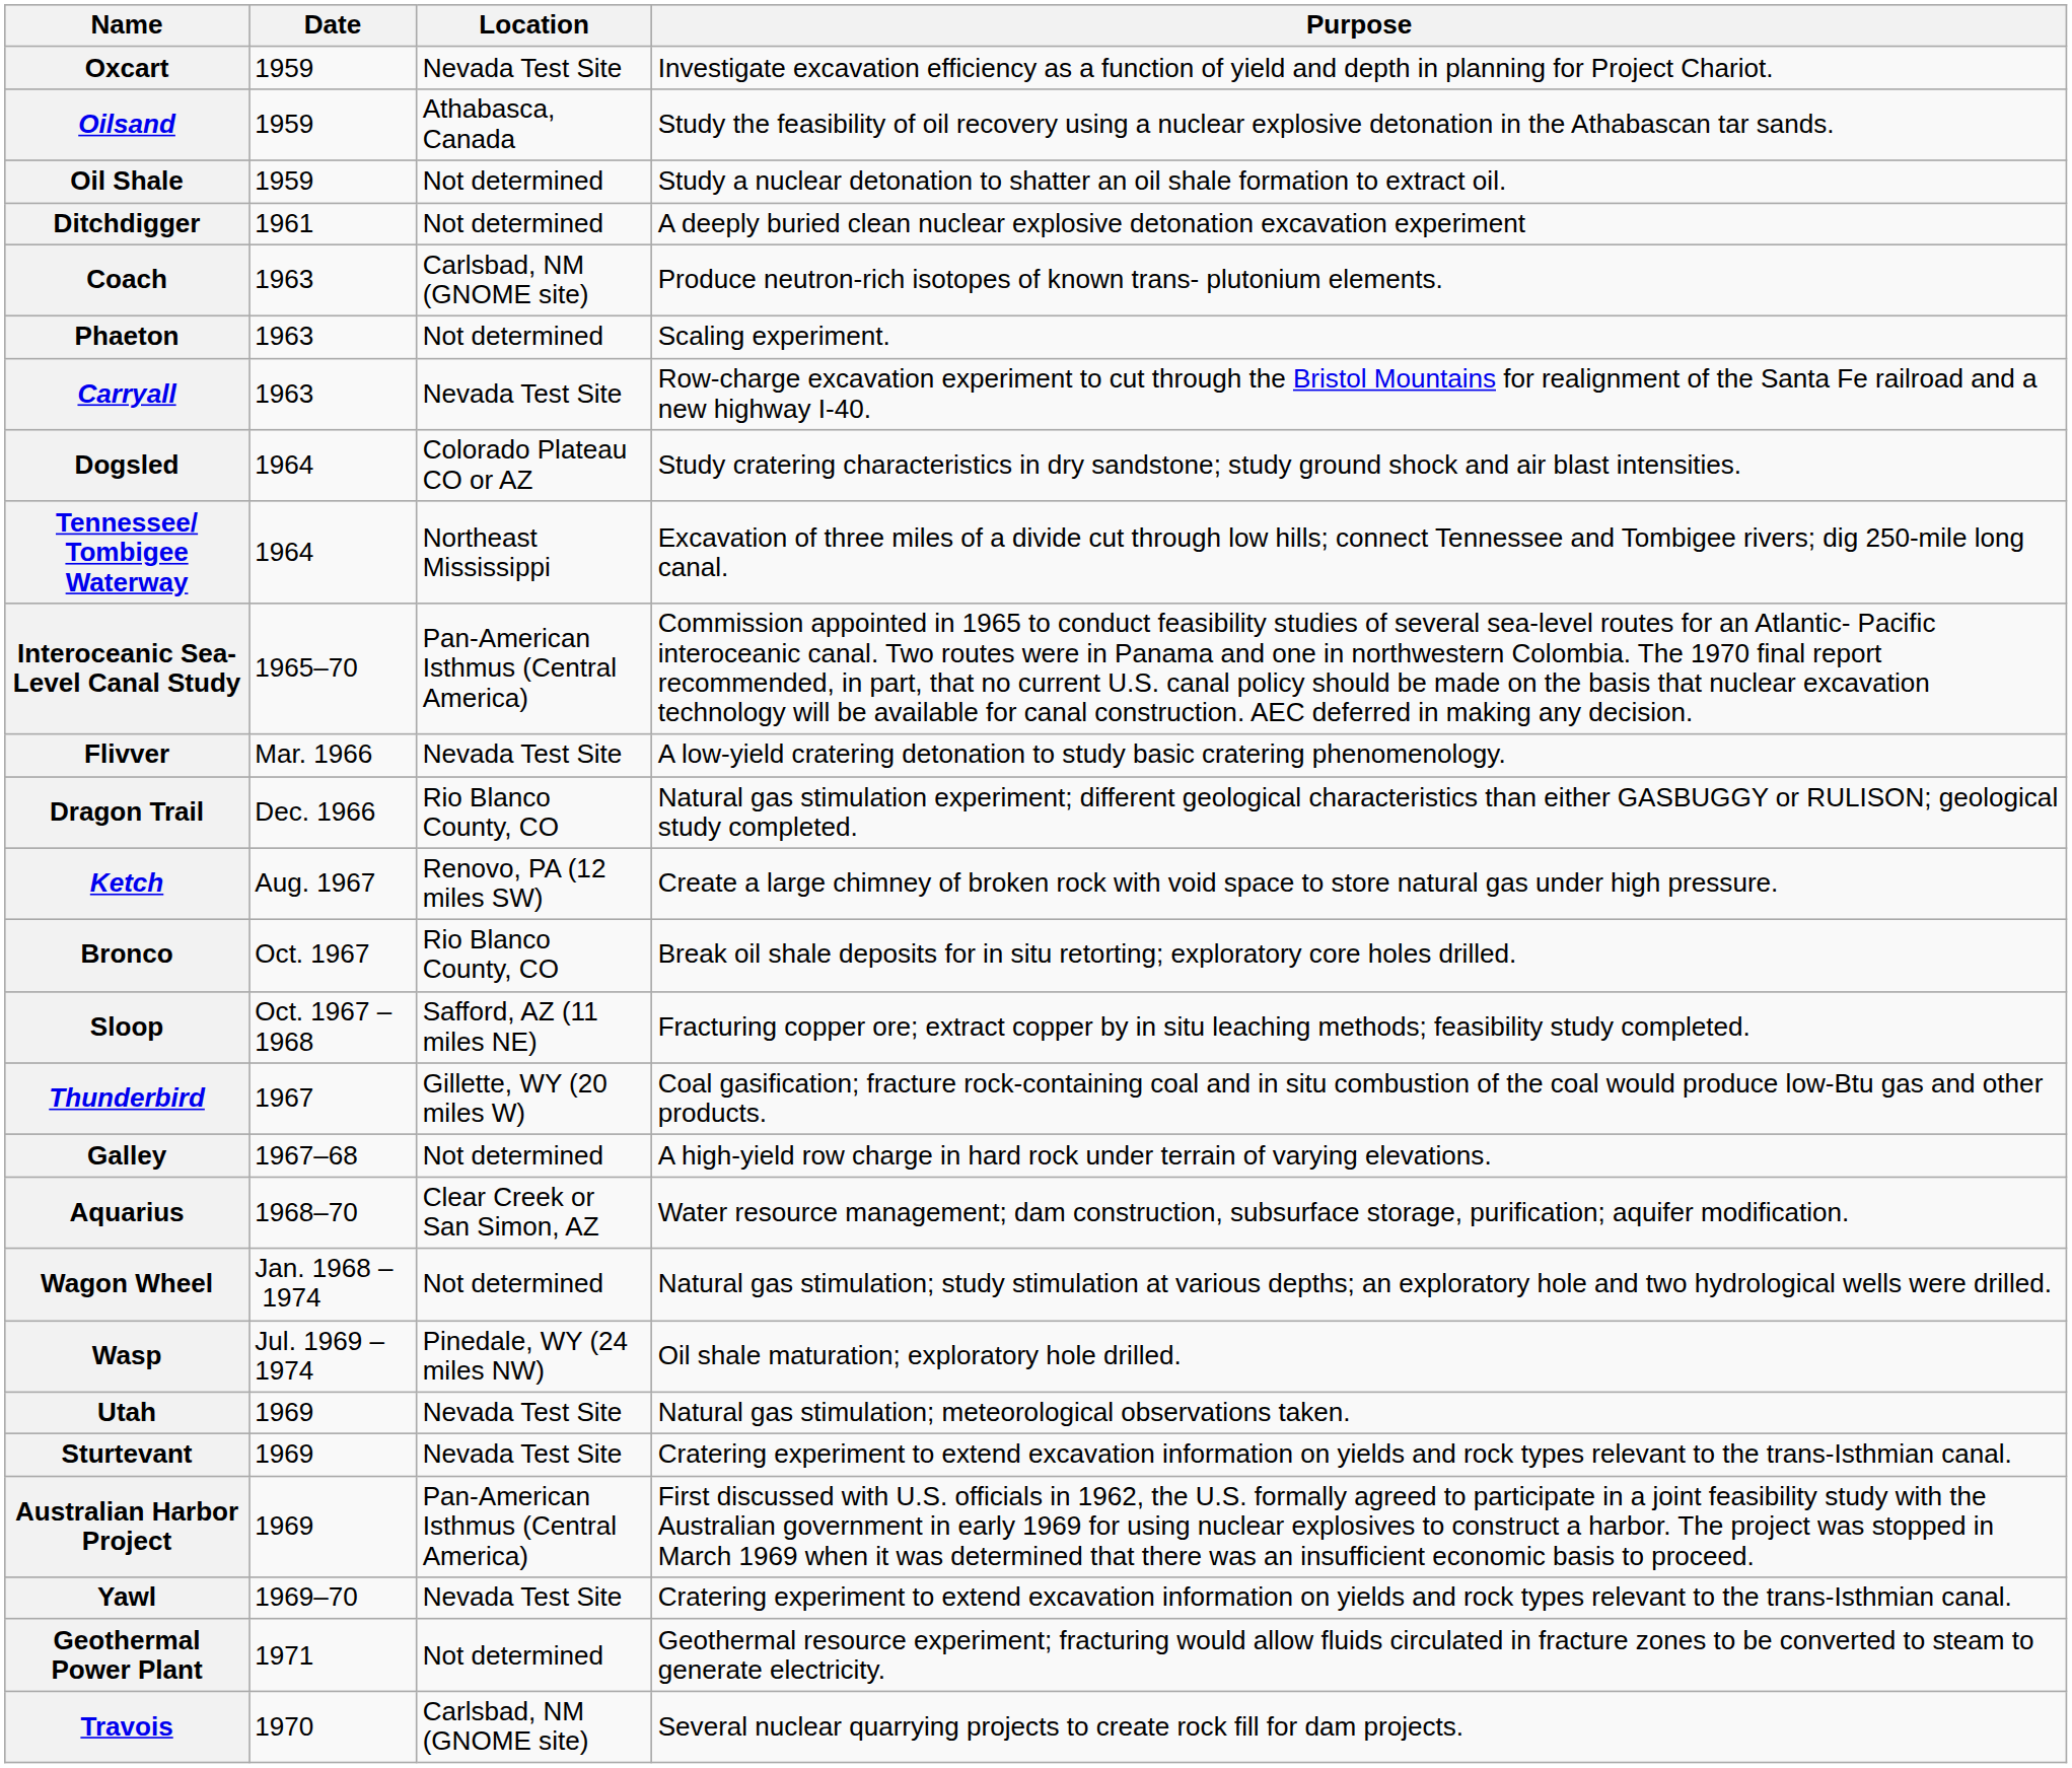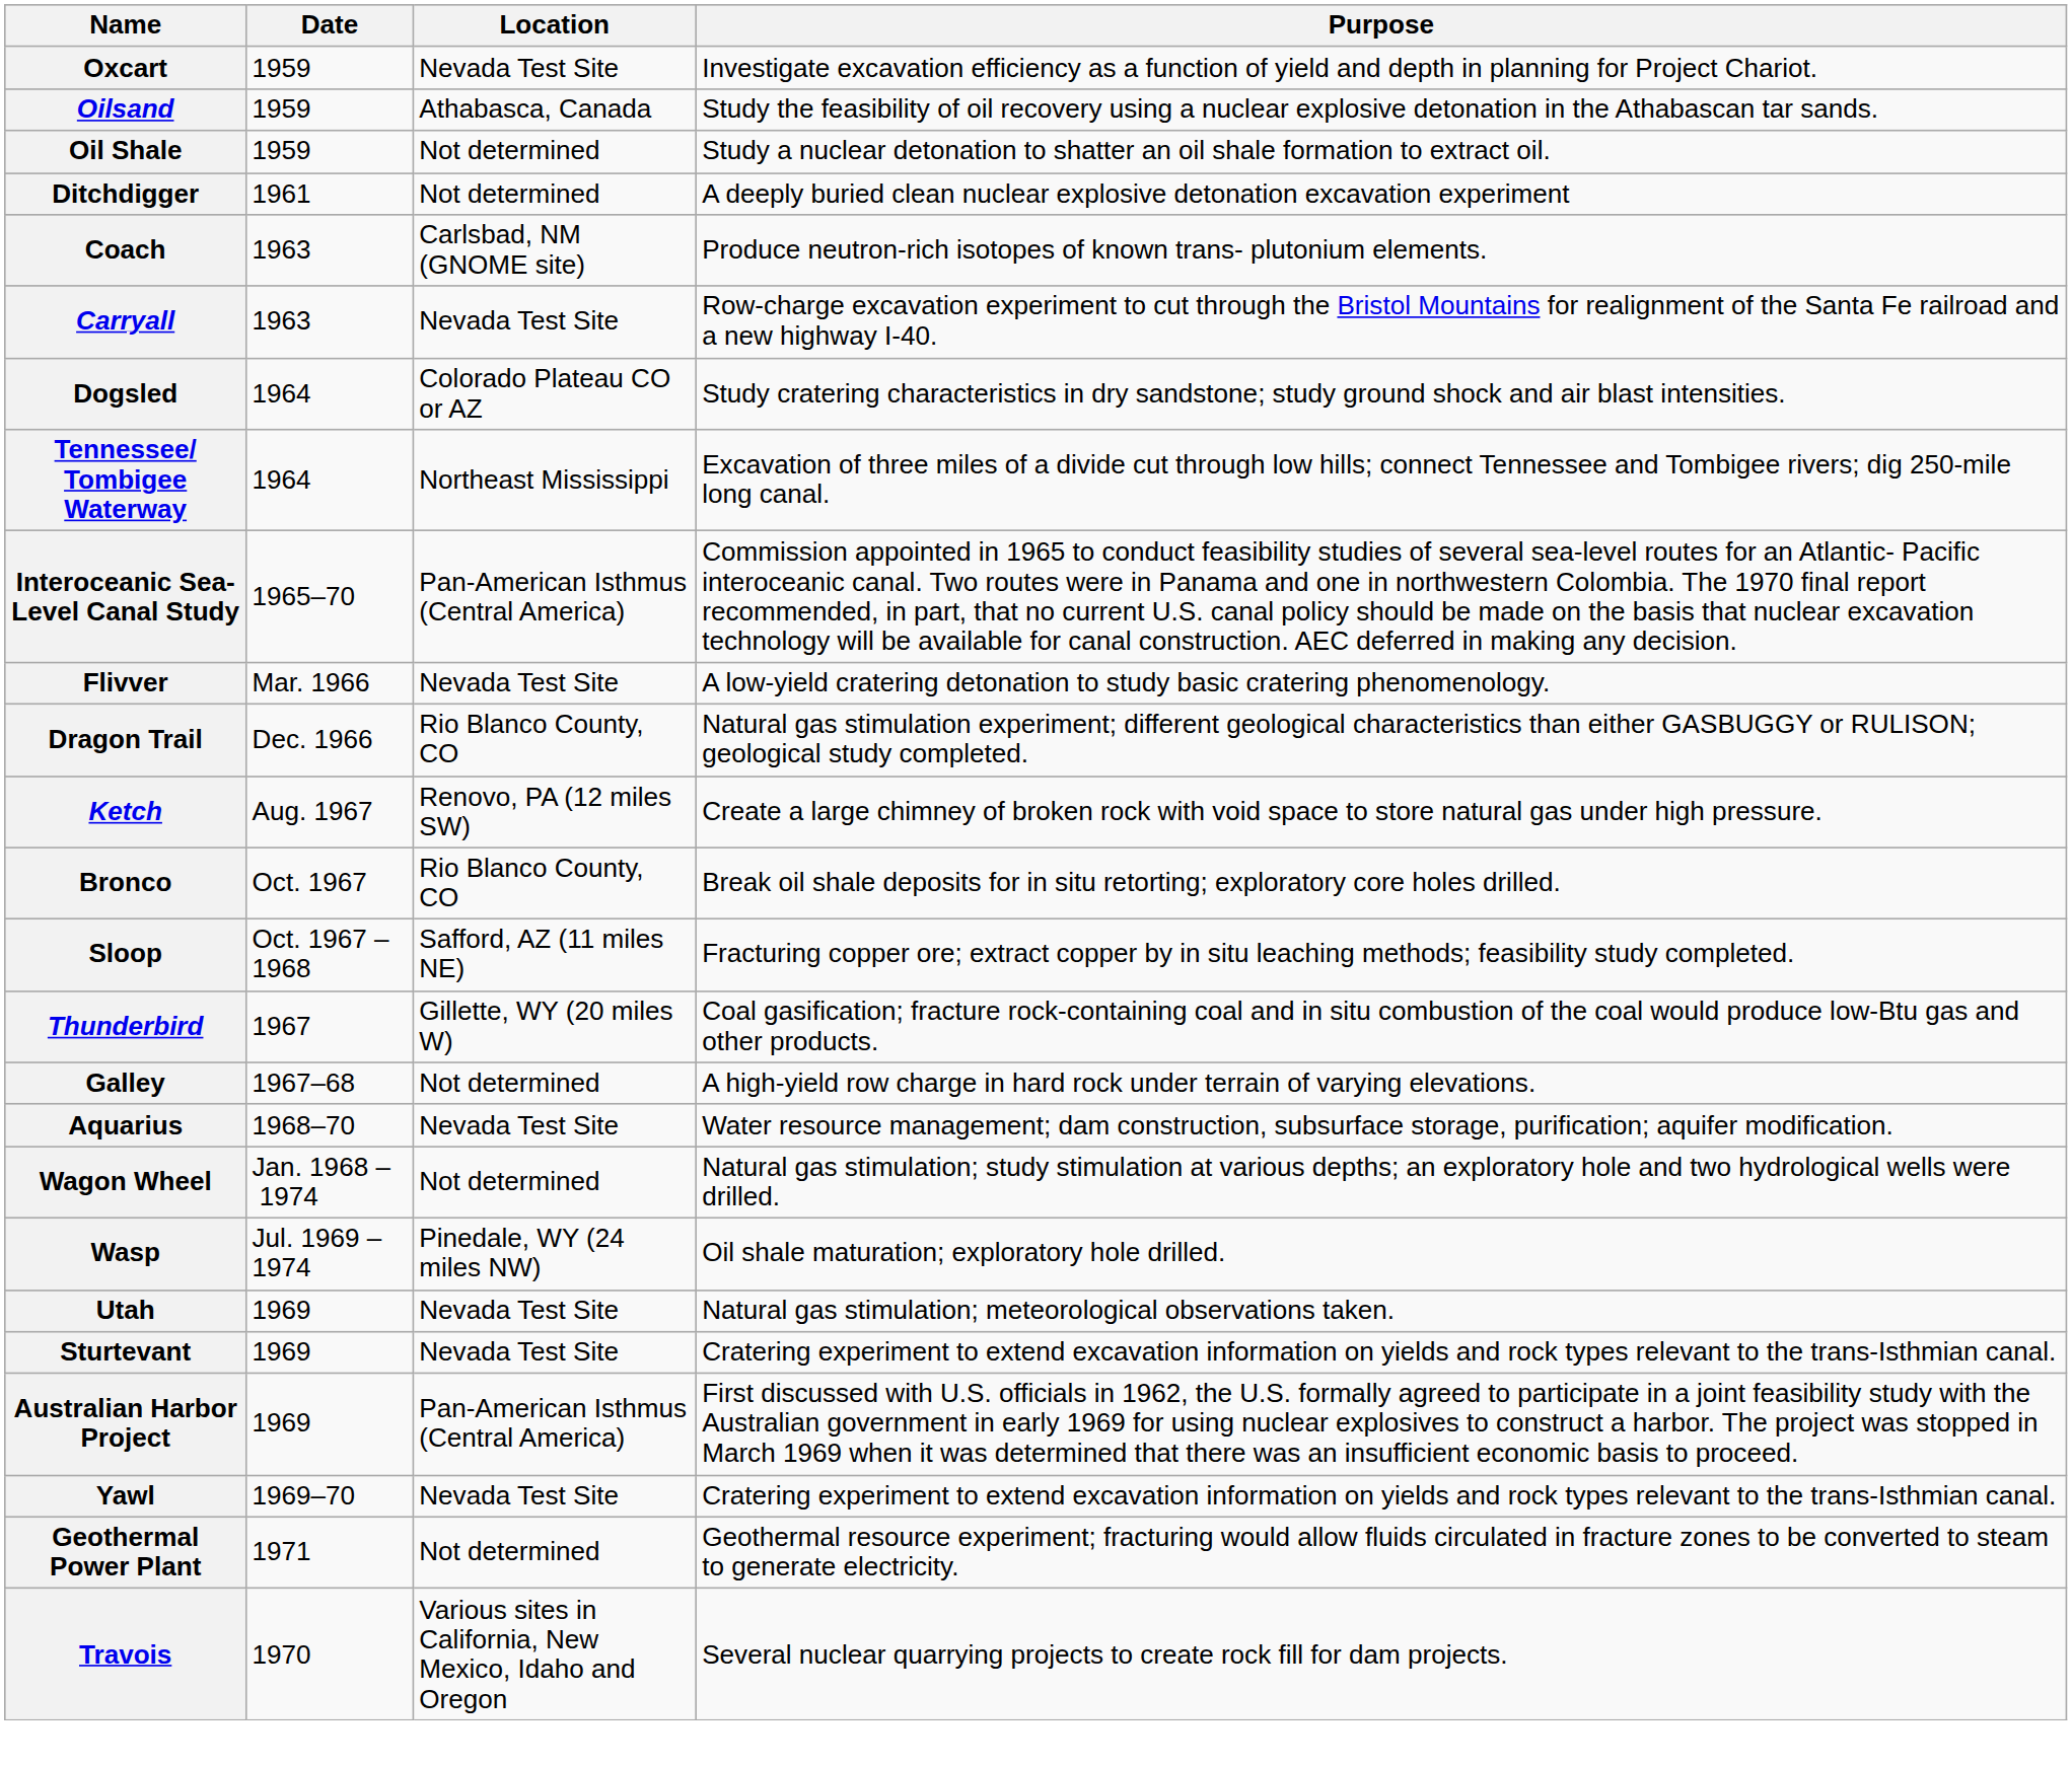 <table class="wikitable">
 <tr>
 <th>Name</th>
 <th>Date</th>
 <th>Location</th>
 <th>Purpose</th>
 </tr>
 <tr>
 <th>Oxcart</th>
 <td>1959</td>
 <td>Nevada  Test Site</td>
 <td>Investigate  excavation efficiency as a function of yield and depth in planning for  Project Chariot.</td>
 </tr>
 <tr>
 <th><em><a href='#'>Oilsand</a></em></th>
 <td>1959</td>
 <td>Athabasca,  Canada</td>
 <td>Study  the feasibility of oil recovery using a nuclear explosive detonation in the  Athabascan tar sands.</td>
 </tr>
 <tr>
 <th>Oil Shale</th>
 <td>1959</td>
 <td>Not  determined</td>
 <td>Study  a nuclear detonation to shatter an oil shale formation to extract oil.</td>
 </tr>
 <tr>
 <th>Ditchdigger</th>
 <td>1961</td>
 <td>Not  determined</td>
 <td>A  deeply buried clean nuclear explosive detonation excavation experiment</td>
 </tr>
 <tr>
 <th>Coach</th>
 <td>1963</td>
 <td>Carlsbad,  NM (GNOME site)</td>
 <td>Produce  neutron-rich isotopes of known trans- plutonium elements.</td>
-</tr>
-<tr>
-<th>Phaeton</th>
-<td>1963</td>
-<td>Not  determined</td>
-<td>Scaling  experiment.</td>
 </tr>
 <tr>
 <th><em><a href='#'>Carryall</a></em></th>
 <td>1963</td>
 <td>Nevada  Test Site</td>
 <td>Row-charge  excavation experiment to cut through the <a href='#'>Bristol Mountains</a> for realignment of  the Santa Fe railroad and a new highway I-40.</td>
 </tr>
 <tr>
 <th>Dogsled</th>
 <td>1964</td>
 <td>Colorado  Plateau CO or AZ</td>
 <td>Study  cratering characteristics in dry sandstone; study ground shock and air blast  intensities.</td>
 </tr>
 <tr>
 <th><a href='#'>Tennessee/ Tombigee Waterway</a></th>
 <td>1964</td>
 <td>Northeast  Mississippi</td>
 <td>Excavation  of three miles of a divide cut through low hills; connect Tennessee and  Tombigee rivers; dig 250-mile long canal.</td>
 </tr>
 <tr>
 <th>Interoceanic Sea-Level Canal Study</th>
 <td>1965–70</td>
 <td>Pan-American  Isthmus (Central America)</td>
 <td>Commission  appointed in 1965 to conduct feasibility studies of several sea-level routes  for an Atlantic- Pacific interoceanic canal. Two routes were in Panama and  one in northwestern Colombia. The 1970 final report recommended, in part,  that no current U.S. canal policy should be made on the basis that nuclear  excavation technology will be available for canal construction. AEC deferred  in making any decision.</td>
 </tr>
 <tr>
 <th>Flivver</th>
 <td>Mar. 1966</td>
 <td>Nevada  Test Site</td>
 <td>A  low-yield cratering detonation to study basic cratering phenomenology.</td>
 </tr>
 <tr>
 <th>Dragon Trail</th>
 <td>Dec. 1966</td>
 <td>Rio  Blanco County, CO</td>
 <td>Natural  gas stimulation experiment; different geological characteristics than either  GASBUGGY or RULISON; geological study completed.</td>
 </tr>
 <tr>
 <th><em><a href='#'>Ketch</a></em></th>
 <td>Aug. 1967</td>
 <td>Renovo,  PA (12 miles SW)</td>
 <td>Create  a large chimney of broken rock with void space to store natural gas under  high pressure.</td>
 </tr>
 <tr>
 <th>Bronco</th>
 <td>Oct. 1967</td>
 <td>Rio  Blanco County, CO</td>
 <td>Break  oil shale deposits for in situ retorting; exploratory core holes  drilled.</td>
 </tr>
 <tr>
 <th>Sloop</th>
 <td>Oct. 1967 – 1968</td>
 <td>Safford,  AZ (11 miles NE)</td>
 <td>Fracturing  copper ore; extract copper by in situ leaching methods; feasibility study  completed.</td>
 </tr>
 <tr>
 <th><em><a href='#'>Thunderbird</a></th>
 <td>1967</td>
 <td>Gillette,  WY (20 miles W)</td>
 <td>Coal  gasification; fracture rock-containing coal and in situ combustion of the  coal would produce low-Btu gas and other products.</td>
 </tr>
 <tr>
 <th>Galley</th>
 <td>1967–68</td>
 <td>Not  determined</td>
 <td>A  high-yield row charge in hard rock under terrain of varying elevations.</td>
 </tr>
 <tr>
 <th>Aquarius</th>
 <td>1968–70</td>
-<td>Clear  Creek or San Simon, AZ</td>
+<td>Nevada  Test Site</td>
 <td>Water  resource management; dam construction, subsurface storage, purification;  aquifer modification.</td>
 </tr>
 <tr>
 <th>Wagon Wheel</th>
 <td>Jan. 1968 – 1974</td>
 <td>Not  determined</td>
 <td>Natural  gas stimulation; study stimulation at various depths; an exploratory hole and  two hydrological wells were drilled.</td>
 </tr>
 <tr>
 <th>Wasp</th>
 <td>Jul. 1969 – 1974</td>
 <td>Pinedale,  WY (24 miles NW)</td>
 <td>Oil  shale maturation; exploratory hole drilled.</td>
 </tr>
 <tr>
 <th>Utah</th>
 <td>1969</td>
 <td>Nevada  Test Site</td>
 <td>Natural  gas stimulation; meteorological observations taken.</td>
 </tr>
 <tr>
 <th>Sturtevant</th>
 <td>1969</td>
 <td>Nevada  Test Site</td>
 <td>Cratering  experiment to extend excavation information on yields and rock types relevant  to the trans-Isthmian canal.</td>
 </tr>
 <tr>
 <th>Australian Harbor Project</th>
 <td>1969</td>
 <td>Pan-American  Isthmus (Central America)</td>
 <td>First  discussed with U.S. officials in 1962, the U.S. formally agreed to  participate in a joint feasibility study with the Australian government in  early 1969 for using nuclear explosives to construct a harbor. The project  was stopped in March 1969 when it was determined that there was an  insufficient economic basis to proceed.</td>
 </tr>
 <tr>
 <th>Yawl</th>
 <td>1969–70</td>
 <td>Nevada  Test Site</td>
 <td>Cratering  experiment to extend excavation information on yields and rock types relevant  to the trans-Isthmian canal.</td>
 </tr>
 <tr>
 <th>Geothermal Power Plant</th>
 <td>1971</td>
 <td>Not  determined</td>
 <td>Geothermal  resource experiment; fracturing would allow fluids circulated in fracture  zones to be converted to steam to generate electricity.</td>
 </tr>
 <tr>
 <th></em><a href='#'>Travois</a><em></th>
 <td>1970</td>
-<td>Carlsbad,  NM (GNOME site)</td>
+<td>Various sites in California, New Mexico, Idaho and Oregon</td>
 <td>Several nuclear quarrying projects to create rock fill for dam projects.</td>
 </tr>
 </table>
